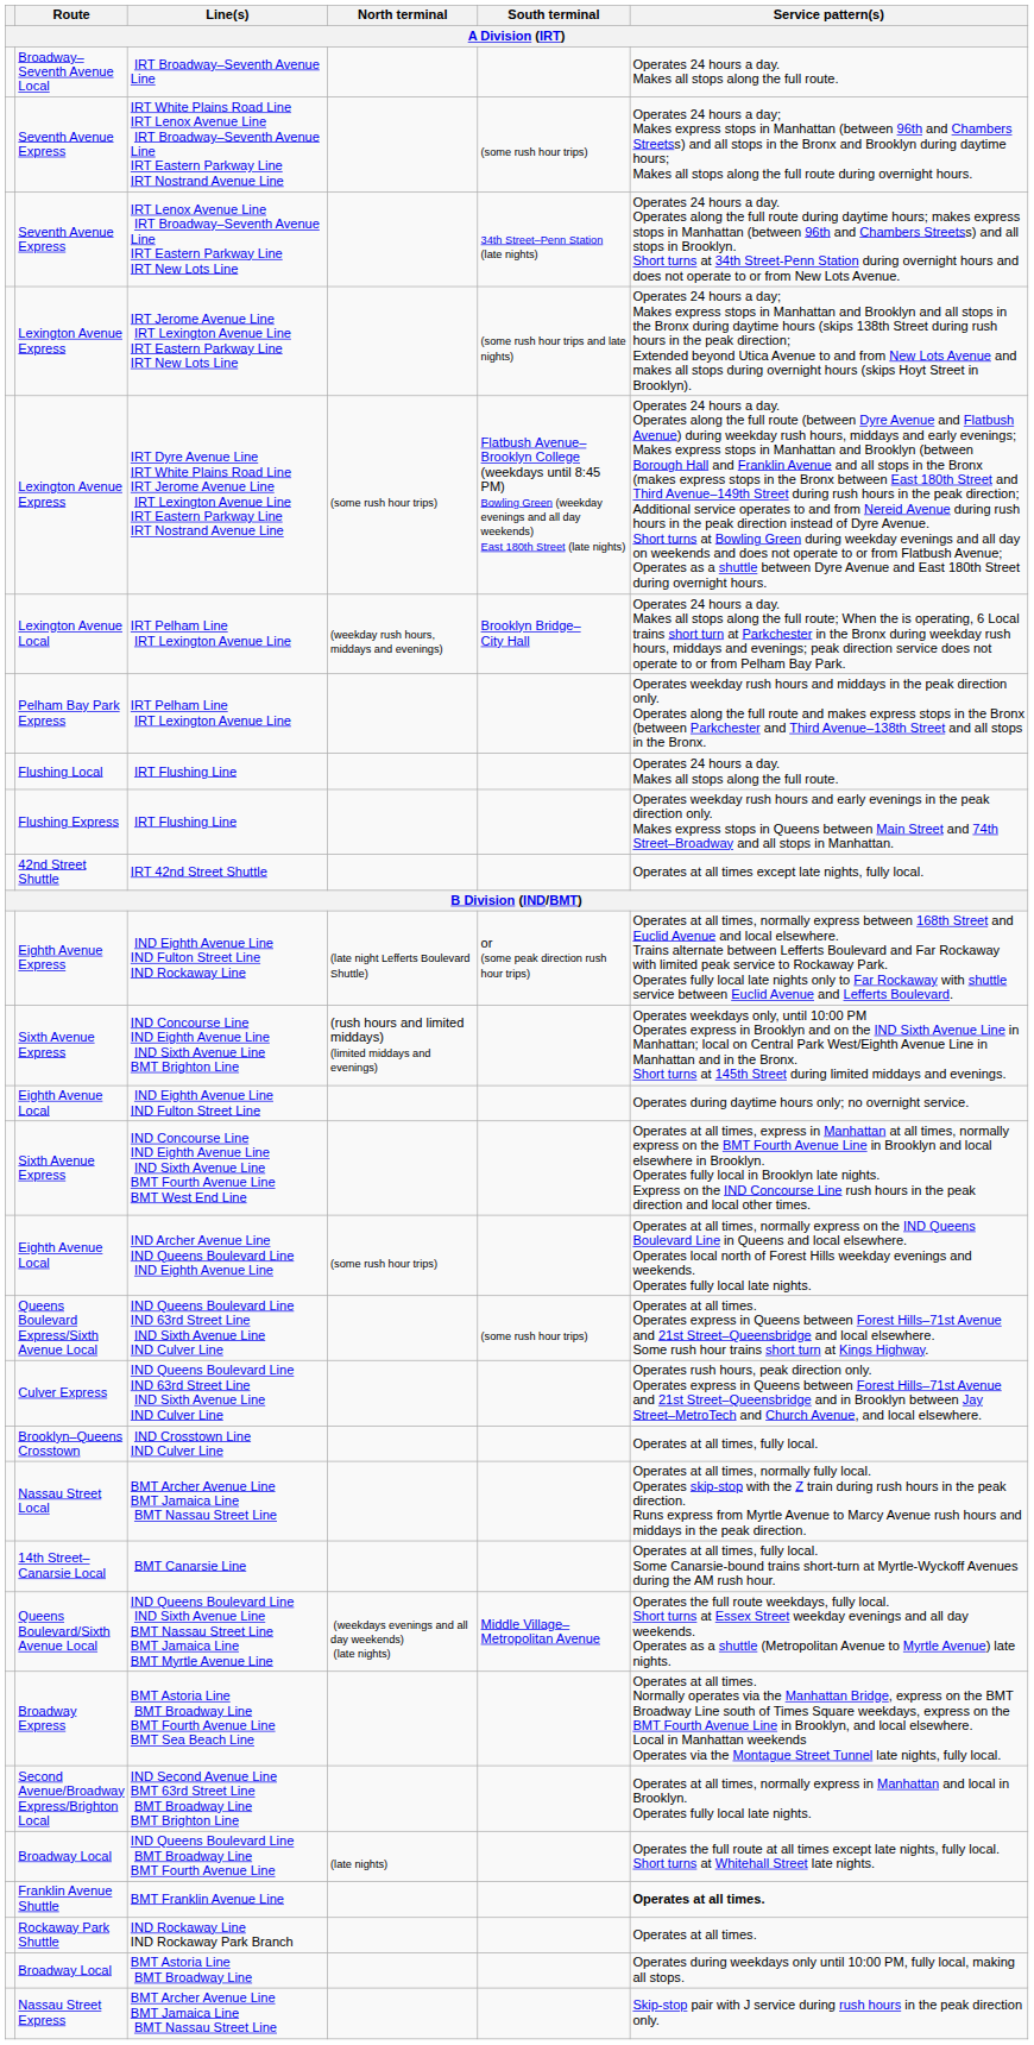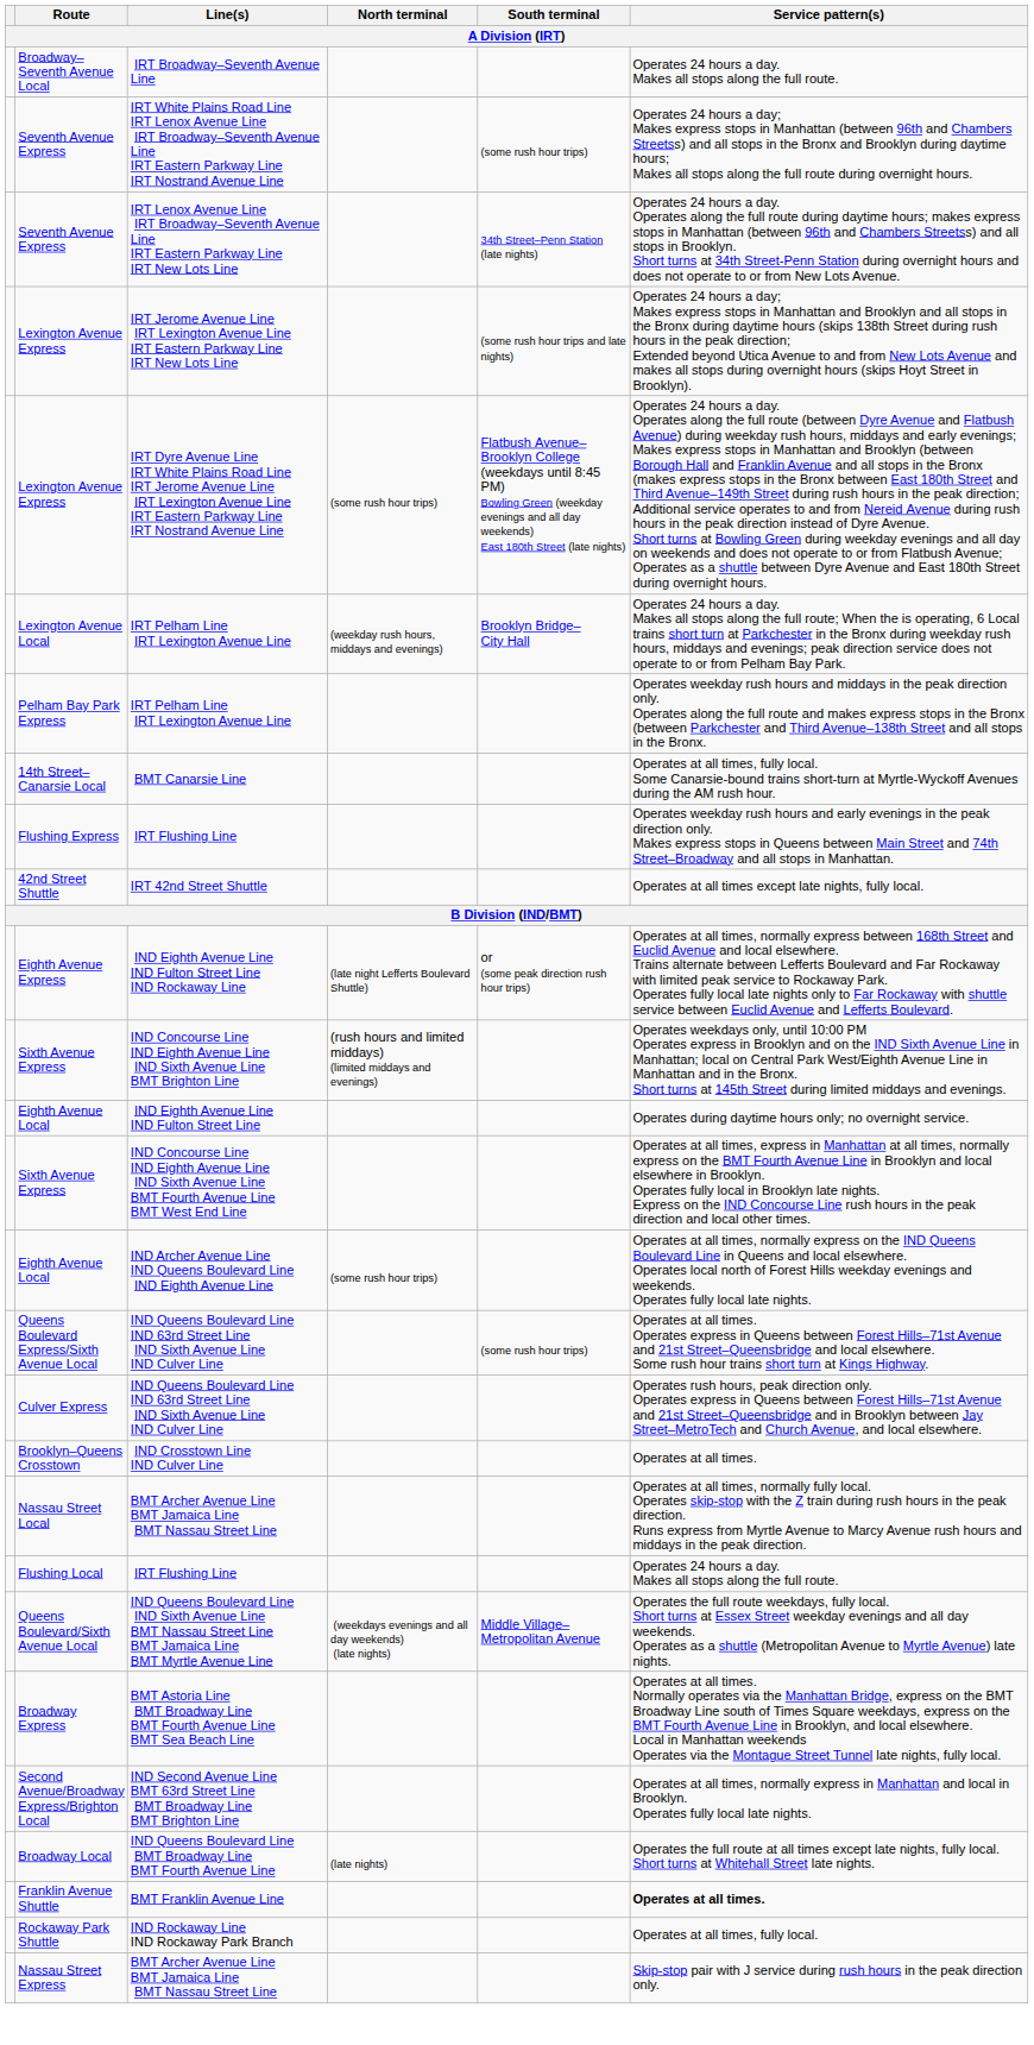 <table class="wikitable">
 <tr>
 <th width=1%></th>
 <th width=9%>Route</th>
 <th width=20%>Line(s)</th>
 <th width=15%>North terminal</th>
 <th width=15%>South terminal</th>
 <th width=40%>Service pattern(s)</th>
 </tr>
 <tr>
 <th align=center colspan=6><a href='#'>A Division</a> (<a href='#'>IRT</a>)</th>
 </tr>
 <tr>
 <td></td>
 <td><a href='#'>Broadway–Seventh Avenue Local</a></td>
 <td> <a href='#'>IRT Broadway–Seventh Avenue Line</a></td>
 <td></td>
 <td></td>
 <td>Operates 24 hours a day.<br>Makes all stops along the full route.</td>
 </tr>
 <tr>
 <td></td>
 <td><a href='#'>Seventh Avenue Express</a></td>
 <td><a href='#'>IRT White Plains Road Line</a><br><a href='#'>IRT Lenox Avenue Line</a><br> <a href='#'>IRT Broadway–Seventh Avenue Line</a><br><a href='#'>IRT Eastern Parkway Line</a><br><a href='#'>IRT Nostrand Avenue Line</a></td>
 <td></td>
 <td><br><small> (some rush hour trips)</small></td>
 <td>Operates 24 hours a day;<br>Makes express stops in Manhattan (between <a href='#'>96th</a> and <a href='#'>Chambers Streets</a>s) and all stops in the Bronx and Brooklyn during daytime hours;<br>Makes all stops along the full route during overnight hours.</td>
 </tr>
 <tr>
 <td></td>
 <td><a href='#'>Seventh Avenue Express</a></td>
 <td><a href='#'>IRT Lenox Avenue Line</a><br> <a href='#'>IRT Broadway–Seventh Avenue Line</a><br><a href='#'>IRT Eastern Parkway Line</a><br><a href='#'>IRT New Lots Line</a></td>
 <td></td>
 <td><br><small><a href='#'>34th Street–Penn Station</a> (late nights)</small></td>
 <td>Operates 24 hours a day.<br>Operates along the full route during daytime hours; makes express stops in Manhattan (between <a href='#'>96th</a> and <a href='#'>Chambers Streets</a>s) and all stops in Brooklyn.<br><a href='#'>Short turns</a> at <a href='#'>34th Street-Penn Station</a> during overnight hours and does not operate to or from New Lots Avenue.</td>
 </tr>
 <tr>
 <td></td>
 <td><a href='#'>Lexington Avenue Express</a></td>
 <td><a href='#'>IRT Jerome Avenue Line</a><br> <a href='#'>IRT Lexington Avenue Line</a><br><a href='#'>IRT Eastern Parkway Line</a><br><a href='#'>IRT New Lots Line</a></td>
 <td></td>
 <td><br><small> (some rush hour trips and late nights)</small></td>
 <td>Operates 24 hours a day;<br>Makes express stops in Manhattan and Brooklyn and all stops in the Bronx during daytime hours (skips 138th Street during rush hours in the peak direction;<br>Extended beyond Utica Avenue to and from <a href='#'>New Lots Avenue</a> and makes all stops during overnight hours (skips Hoyt Street in Brooklyn).<br></td>
 </tr>
 <tr>
 <td></td>
 <td><a href='#'>Lexington Avenue Express</a></td>
 <td><a href='#'>IRT Dyre Avenue Line</a><br><a href='#'>IRT White Plains Road Line</a><br><a href='#'>IRT Jerome Avenue Line</a><br> <a href='#'>IRT Lexington Avenue Line</a><br><a href='#'>IRT Eastern Parkway Line</a><br><a href='#'>IRT Nostrand Avenue Line</a></td>
 <td><br><small> (some rush hour trips)</small></td>
 <td><a href='#'>Flatbush Avenue–Brooklyn College</a> (weekdays until 8:45 PM)<br><small><a href='#'>Bowling Green</a> (weekday evenings and all day weekends)<br><a href='#'>East 180th Street</a> (late nights)</small></td>
 <td>Operates 24 hours a day.<br>Operates along the full route (between <a href='#'>Dyre Avenue</a> and <a href='#'>Flatbush Avenue</a>) during weekday rush hours, middays and early evenings; Makes express stops in Manhattan and Brooklyn (between <a href='#'>Borough Hall</a> and <a href='#'>Franklin Avenue</a> and all stops in the Bronx (makes express stops in the Bronx between <a href='#'>East 180th Street</a> and <a href='#'>Third Avenue–149th Street</a> during rush hours in the peak direction;<br>Additional service operates to and from <a href='#'>Nereid Avenue</a> during rush hours in the peak direction instead of Dyre Avenue.<br><a href='#'>Short turns</a> at <a href='#'>Bowling Green</a> during weekday evenings and all day on weekends and does not operate to or from Flatbush Avenue;<br>Operates as a <a href='#'>shuttle</a> between Dyre Avenue and East 180th Street during overnight hours.</td>
 </tr>
 <tr>
 <td></td>
 <td><a href='#'>Lexington Avenue Local</a></td>
 <td><a href='#'>IRT Pelham Line</a><br> <a href='#'>IRT Lexington Avenue Line</a></td>
 <td><br><small> (weekday rush hours, middays and evenings)</small></td>
 <td><a href='#'>Brooklyn Bridge–City Hall</a></td>
 <td>Operates 24 hours a day.<br>Makes all stops along the full route; When the <a href='#'></a> is operating, 6 Local trains <a href='#'>short turn</a> at <a href='#'>Parkchester</a> in the Bronx during weekday rush hours, middays and evenings; peak direction service does not operate to or from Pelham Bay Park.</td>
 </tr>
 <tr>
 <td></td>
 <td><a href='#'>Pelham Bay Park Express</a></td>
 <td><a href='#'>IRT Pelham Line</a><br> <a href='#'>IRT Lexington Avenue Line</a></td>
 <td></td>
 <td></td>
 <td>Operates weekday rush hours and middays in the peak direction only.<br>Operates along the full route and makes express stops in the Bronx (between <a href='#'>Parkchester</a> and <a href='#'>Third Avenue–138th Street</a> and all stops in the Bronx.</td>
 </tr>
 <tr>
 <td></td>
-<td><a href='#'>Flushing Local</a></td>
-<td> <a href='#'>IRT Flushing Line</a></td>
+<td><a href='#'>14th Street–Canarsie Local</a></td>
+<td> <a href='#'>BMT Canarsie Line</a></td>
 <td></td>
 <td></td>
-<td>Operates 24 hours a day.<br>Makes all stops along the full route.</td>
+<td>Operates at all times, fully local.<br>Some Canarsie-bound trains short-turn at Myrtle-Wyckoff Avenues during the AM rush hour.</td>
 </tr>
 <tr>
 <td></td>
 <td><a href='#'>Flushing Express</a></td>
 <td> <a href='#'>IRT Flushing Line</a></td>
 <td></td>
 <td></td>
 <td>Operates weekday rush hours and early evenings in the peak direction only.<br>Makes express stops in Queens between <a href='#'>Main Street</a> and <a href='#'>74th Street–Broadway</a> and all stops in Manhattan.</td>
 </tr>
 <tr>
 <td></td>
 <td><a href='#'>42nd Street Shuttle</a></td>
 <td><a href='#'>IRT 42nd Street Shuttle</a></td>
 <td></td>
 <td></td>
 <td>Operates at all times except late nights, fully local.</td>
 </tr>
 <tr>
 <th align=center colspan=6><a href='#'>B Division</a> (<a href='#'>IND</a>/<a href='#'>BMT</a>)</th>
 </tr>
 <tr>
 <td></td>
 <td><a href='#'>Eighth Avenue Express</a></td>
 <td> <a href='#'>IND Eighth Avenue Line</a><br><a href='#'>IND Fulton Street Line</a><br><a href='#'>IND Rockaway Line</a></td>
 <td><br><small> (late night Lefferts Boulevard Shuttle)</small></td>
 <td> or <br><small> (some peak direction rush hour trips)</small></td>
 <td>Operates at all times, normally express between <a href='#'>168th Street</a> and <a href='#'>Euclid Avenue</a> and local elsewhere.<br>Trains alternate between Lefferts Boulevard and Far Rockaway with limited peak service to Rockaway Park.<br>Operates fully local late nights only to <a href='#'>Far Rockaway</a> with <a href='#'>shuttle</a> service between <a href='#'>Euclid Avenue</a> and <a href='#'>Lefferts Boulevard</a>.</td>
 </tr>
 <tr>
 <td></td>
 <td><a href='#'>Sixth Avenue Express</a></td>
 <td><a href='#'>IND Concourse Line</a><br><a href='#'>IND Eighth Avenue Line</a><br> <a href='#'>IND Sixth Avenue Line</a><br><a href='#'>BMT Brighton Line</a></td>
 <td> (rush hours and limited middays)<br><small> (limited middays and evenings)</small></td>
 <td></td>
 <td>Operates weekdays only, until 10:00 PM<br>Operates express in Brooklyn and on the <a href='#'>IND Sixth Avenue Line</a> in Manhattan; local on Central Park West/Eighth Avenue Line in Manhattan and in the Bronx.<br><a href='#'>Short turns</a> at <a href='#'>145th Street</a> during limited middays and evenings.</td>
 </tr>
 <tr>
 <td></td>
 <td><a href='#'>Eighth Avenue Local</a></td>
 <td> <a href='#'>IND Eighth Avenue Line</a><br><a href='#'>IND Fulton Street Line</a></td>
 <td></td>
 <td></td>
 <td>Operates during daytime hours only; no overnight service.</td>
 </tr>
 <tr>
 <td></td>
 <td><a href='#'>Sixth Avenue Express</a></td>
 <td><a href='#'>IND Concourse Line</a><br><a href='#'>IND Eighth Avenue Line</a><br> <a href='#'>IND Sixth Avenue Line</a><br><a href='#'>BMT Fourth Avenue Line</a><br><a href='#'>BMT West End Line</a></td>
 <td></td>
 <td></td>
 <td>Operates at all times, express in <a href='#'>Manhattan</a> at all times, normally express on the <a href='#'>BMT Fourth Avenue Line</a> in Brooklyn and local elsewhere in Brooklyn.<br>Operates fully local in Brooklyn late nights.<br>Express on the <a href='#'>IND Concourse Line</a> rush hours in the peak direction and local other times.</td>
 </tr>
 <tr>
 <td></td>
 <td><a href='#'>Eighth Avenue Local</a></td>
 <td><a href='#'>IND Archer Avenue Line</a><br><a href='#'>IND Queens Boulevard Line</a><br> <a href='#'>IND Eighth Avenue Line</a></td>
 <td><br><small> (some rush hour trips)</small></td>
 <td></td>
 <td>Operates at all times, normally express on the <a href='#'>IND Queens Boulevard Line</a> in Queens and local elsewhere.<br>Operates local north of Forest Hills weekday evenings and weekends.<br>Operates fully local late nights.</td>
 </tr>
 <tr>
 <td></td>
 <td><a href='#'>Queens Boulevard Express/Sixth Avenue Local</a></td>
 <td><a href='#'>IND Queens Boulevard Line</a><br><a href='#'>IND 63rd Street Line</a><br> <a href='#'>IND Sixth Avenue Line</a><br><a href='#'>IND Culver Line</a></td>
 <td></td>
 <td><br><small> (some rush hour trips)</small></td>
 <td>Operates at all times.<br>Operates express in Queens between <a href='#'>Forest Hills–71st Avenue</a> and <a href='#'>21st Street–Queensbridge</a> and local elsewhere.<br>Some rush hour trains <a href='#'>short turn</a> at <a href='#'>Kings Highway</a>.</td>
 </tr>
 <tr>
 <td></td>
 <td><a href='#'>Culver Express</a></td>
 <td><a href='#'>IND Queens Boulevard Line</a><br><a href='#'>IND 63rd Street Line</a><br> <a href='#'>IND Sixth Avenue Line</a><br><a href='#'>IND Culver Line</a></td>
 <td></td>
 <td></td>
 <td>Operates rush hours, peak direction only.<br>Operates express in Queens between <a href='#'>Forest Hills–71st Avenue</a> and <a href='#'>21st Street–Queensbridge</a> and in Brooklyn between <a href='#'>Jay Street–MetroTech</a> and <a href='#'>Church Avenue</a>, and local elsewhere.</td>
 </tr>
 <tr>
 <td></td>
 <td><a href='#'>Brooklyn–Queens Crosstown</a></td>
 <td> <a href='#'>IND Crosstown Line</a><br><a href='#'>IND Culver Line</a></td>
 <td></td>
 <td></td>
-<td>Operates at all times, fully local.</td>
+<td>Operates at all times.</td>
 </tr>
 <tr>
 <td></td>
 <td><a href='#'>Nassau Street Local</a></td>
 <td><a href='#'>BMT Archer Avenue Line</a><br><a href='#'>BMT Jamaica Line</a><br> <a href='#'>BMT Nassau Street Line</a></td>
 <td></td>
 <td></td>
 <td>Operates at all times, normally fully local.<br>Operates <a href='#'>skip-stop</a> with the <a href='#'>Z</a> train during rush hours in the peak direction.<br>Runs express from Myrtle Avenue to Marcy Avenue rush hours and middays in the peak direction.</td>
 </tr>
 <tr>
 <td></td>
-<td><a href='#'>14th Street–Canarsie Local</a></td>
-<td> <a href='#'>BMT Canarsie Line</a></td>
+<td><a href='#'>Flushing Local</a></td>
+<td> <a href='#'>IRT Flushing Line</a></td>
 <td></td>
 <td></td>
-<td>Operates at all times, fully local.<br>Some Canarsie-bound trains short-turn at Myrtle-Wyckoff Avenues during the AM rush hour.</td>
+<td>Operates 24 hours a day.<br>Makes all stops along the full route.</td>
 </tr>
 <tr>
 <td></td>
 <td><a href='#'>Queens Boulevard/Sixth Avenue Local</a></td>
 <td><a href='#'>IND Queens Boulevard Line</a><br> <a href='#'>IND Sixth Avenue Line</a><br><a href='#'>BMT Nassau Street Line</a><br><a href='#'>BMT Jamaica Line</a><br><a href='#'>BMT Myrtle Avenue Line</a></td>
 <td> <br> <small> (weekdays evenings and all day weekends)</small><br><small> (late nights)</small></td>
 <td><a href='#'>Middle Village–Metropolitan Avenue</a></td>
 <td>Operates the full route weekdays, fully local.<br><a href='#'>Short turns</a> at <a href='#'>Essex Street</a> weekday evenings and all day weekends.<br>Operates as a <a href='#'>shuttle</a> (Metropolitan Avenue to <a href='#'>Myrtle Avenue</a>) late nights.</td>
 </tr>
 <tr>
 <td></td>
 <td><a href='#'>Broadway Express</a></td>
 <td><a href='#'>BMT Astoria Line</a><br> <a href='#'>BMT Broadway Line</a><br><a href='#'>BMT Fourth Avenue Line</a><br><a href='#'>BMT Sea Beach Line</a></td>
 <td></td>
 <td></td>
 <td>Operates at all times.<br>Normally operates via the <a href='#'>Manhattan Bridge</a>, express on the BMT Broadway Line south of Times Square weekdays, express on the <a href='#'>BMT Fourth Avenue Line</a> in Brooklyn, and local elsewhere.<br>Local in Manhattan weekends<br>Operates via the <a href='#'>Montague Street Tunnel</a> late nights, fully local.</td>
 </tr>
 <tr>
 <td></td>
 <td><a href='#'>Second Avenue/Broadway Express/Brighton Local</a></td>
 <td><a href='#'>IND Second Avenue Line</a><br><a href='#'>BMT 63rd Street Line</a><br> <a href='#'>BMT Broadway Line</a><br><a href='#'>BMT Brighton Line</a></td>
 <td></td>
 <td></td>
 <td>Operates at all times, normally express in <a href='#'>Manhattan</a> and local in Brooklyn.<br>Operates fully local late nights.</td>
 </tr>
 <tr>
 <td></td>
 <td><a href='#'>Broadway Local</a></td>
 <td><a href='#'>IND Queens Boulevard Line</a><br> <a href='#'>BMT Broadway Line</a><br><a href='#'>BMT Fourth Avenue Line</a></td>
 <td><br><small> (late nights)</small></td>
 <td></td>
 <td>Operates the full route at all times except late nights, fully local.<br><a href='#'>Short turns</a> at <a href='#'>Whitehall Street</a> late nights.</td>
 </tr>
 <tr>
 <td></td>
 <td><a href='#'>Franklin Avenue Shuttle</a></td>
 <td><a href='#'>BMT Franklin Avenue Line</a></td>
 <td></td>
 <td></td>
 <td><strong>Operates at all times.</strong></td>
 </tr>
 <tr>
 <td></td>
 <td><a href='#'>Rockaway Park Shuttle</a></td>
 <td><a href='#'>IND Rockaway Line</a> <br>IND Rockaway Park Branch</td>
 <td></td>
 <td></td>
-<td>Operates at all times.</td>
-</tr>
-<tr>
-<td></td>
-<td><a href='#'>Broadway Local</a></td>
-<td><a href='#'>BMT Astoria Line</a><br> <a href='#'>BMT Broadway Line</a></td>
-<td></td>
-<td></td>
-<td>Operates during weekdays only until 10:00 PM, fully local, making all stops.</td>
+<td>Operates at all times, fully local.</td>
 </tr>
 <tr>
 <td></td>
 <td><a href='#'>Nassau Street Express</a></td>
 <td><a href='#'>BMT Archer Avenue Line</a><br><a href='#'>BMT Jamaica Line</a><br> <a href='#'>BMT Nassau Street Line</a></td>
 <td></td>
 <td></td>
 <td><a href='#'>Skip-stop</a> pair with J service during <a href='#'>rush hours</a> in the peak direction only.</td>
 </tr>
 </table>
